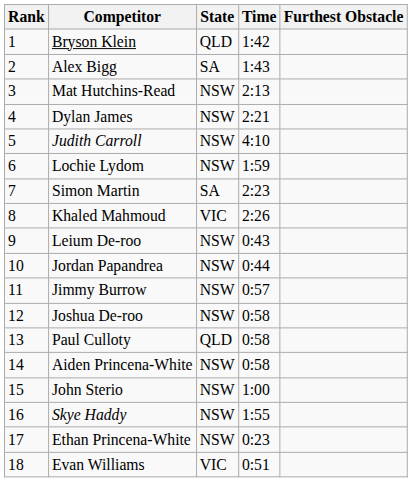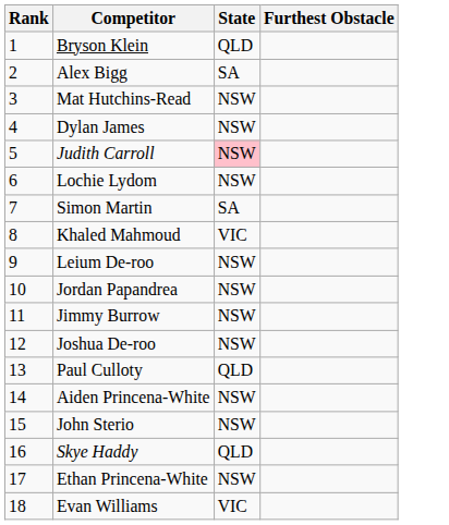 <table class="wikitable sortable mw-collapsible">
 <tr>
 <th>Rank</th>
 <th>Competitor</th>
 <th>State</th>
-<th>Time</th>
 <th>Furthest Obstacle</th>
 </tr>
 <tr>
 <td>1</td>
 <td><u>Bryson Klein</u></td>
 <td>QLD</td>
-<td>1:42</td>
 <td></td>
 </tr>
 <tr>
 <td>2</td>
 <td>Alex Bigg</td>
 <td>SA</td>
-<td>1:43</td>
 <td></td>
 </tr>
 <tr>
 <td>3</td>
 <td>Mat Hutchins-Read</td>
 <td>NSW</td>
-<td>2:13</td>
 <td></td>
 </tr>
 <tr>
 <td>4</td>
 <td>Dylan James</td>
 <td>NSW</td>
-<td>2:21</td>
 <td></td>
 </tr>
 <tr>
 <td>5</td>
 <td><em>Judith Carroll</em></td>
-<td>NSW</td>
-<td>4:10</td>
+<td style="background: pink;">NSW</td>
 <td></td>
 </tr>
 <tr>
 <td>6</td>
 <td>Lochie Lydom</td>
 <td>NSW</td>
-<td>1:59</td>
 <td></td>
 </tr>
 <tr>
 <td>7</td>
 <td>Simon Martin</td>
 <td>SA</td>
-<td>2:23</td>
 <td></td>
 </tr>
 <tr>
 <td>8</td>
 <td>Khaled Mahmoud</td>
 <td>VIC</td>
-<td>2:26</td>
 <td></td>
 </tr>
 <tr>
 <td>9</td>
 <td>Leium De-roo</td>
 <td>NSW</td>
-<td>0:43</td>
 <td></td>
 </tr>
 <tr>
 <td>10</td>
 <td>Jordan Papandrea</td>
 <td>NSW</td>
-<td>0:44</td>
 <td></td>
 </tr>
 <tr>
 <td>11</td>
 <td>Jimmy Burrow</td>
 <td>NSW</td>
-<td>0:57</td>
 <td></td>
 </tr>
 <tr>
 <td>12</td>
 <td>Joshua De-roo</td>
 <td>NSW</td>
-<td>0:58</td>
 <td></td>
 </tr>
 <tr>
 <td>13</td>
 <td>Paul Culloty</td>
 <td>QLD</td>
-<td>0:58</td>
 <td></td>
 </tr>
 <tr>
 <td>14</td>
 <td>Aiden Princena-White</td>
 <td>NSW</td>
-<td>0:58</td>
 <td></td>
 </tr>
 <tr>
 <td>15</td>
 <td>John Sterio</td>
 <td>NSW</td>
-<td>1:00</td>
 <td></td>
 </tr>
 <tr>
 <td>16</td>
 <td><em>Skye Haddy</em></td>
-<td>NSW</td>
-<td>1:55</td>
+<td>QLD</td>
 <td></td>
 </tr>
 <tr>
 <td>17</td>
 <td>Ethan Princena-White</td>
 <td>NSW</td>
-<td>0:23</td>
 <td></td>
 </tr>
 <tr>
 <td>18</td>
 <td>Evan Williams</td>
 <td>VIC</td>
-<td>0:51</td>
 <td></td>
 </tr>
 </table>
